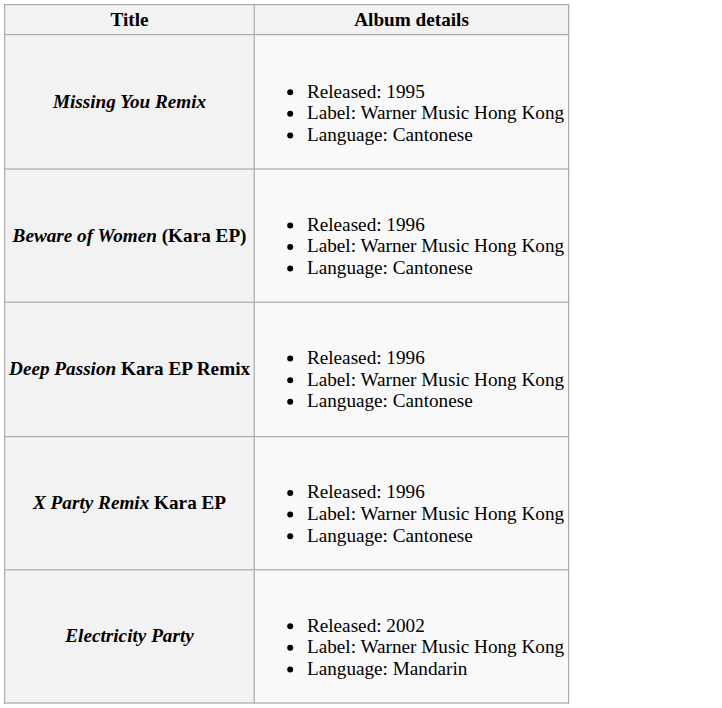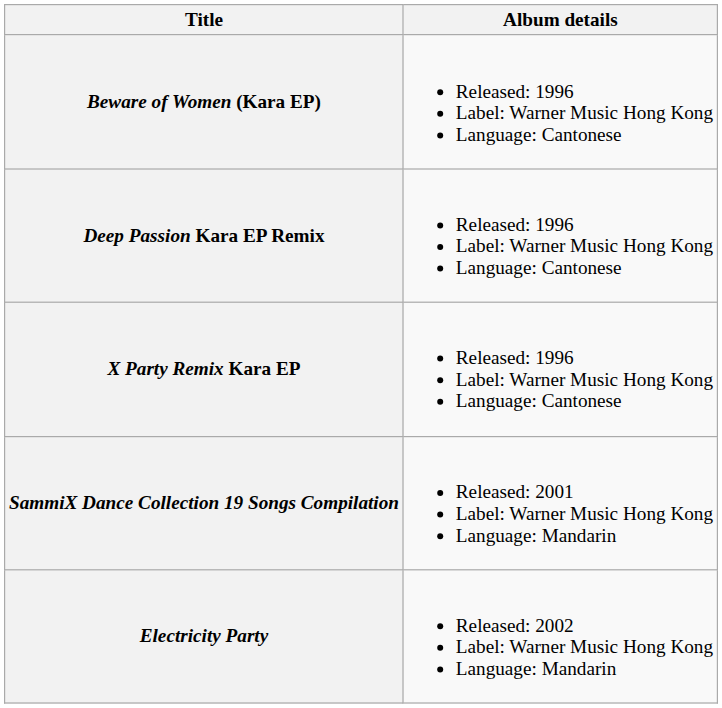 <table class="wikitable plainrowheaders sortable">
 <tr>
 <th>Title</th>
 <th>Album details</th>
-</tr>
-<tr>
-<th scope="row"><em>Missing You Remix</em></th>
-<td><br><ul><li>Released: 1995</li><li>Label: Warner Music Hong Kong</li><li>Language: Cantonese</li></ul></td>
 </tr>
 <tr>
 <th scope="row"><em>Beware of Women</em> (Kara EP)</th>
 <td><br><ul><li>Released: 1996</li><li>Label: Warner Music Hong Kong</li><li>Language: Cantonese</li></ul></td>
 </tr>
 <tr>
 <th scope="row"><em>Deep Passion</em> Kara EP Remix</th>
 <td><br><ul><li>Released: 1996</li><li>Label: Warner Music Hong Kong</li><li>Language: Cantonese</li></ul></td>
 </tr>
 <tr>
 <th scope="row"><em>X Party Remix</em> Kara EP</th>
 <td><br><ul><li>Released: 1996</li><li>Label: Warner Music Hong Kong</li><li>Language: Cantonese</li></ul></td>
 </tr>
 <tr>
+<th scope="row"><em>SammiX Dance Collection 19 Songs Compilation</em></th>
+<td><br><ul><li>Released: 2001</li><li>Label: Warner Music Hong Kong</li><li>Language: Mandarin</li></ul></td>
+</tr>
+<tr>
 <th scope="row"><em>Electricity Party</em></th>
 <td><br><ul><li>Released: 2002</li><li>Label: Warner Music Hong Kong</li><li>Language: Mandarin</li></ul></td>
 </tr>
 </table>
